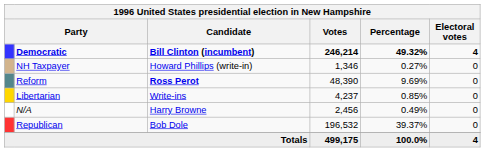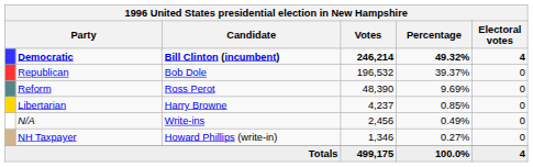 <table class="wikitable" style="font-size: 95%;">
 <tr>
 <th colspan="6">1996 United States presidential election in New Hampshire</th>
 </tr>
 <tr>
 <th colspan="2" style="width: 15em">Party</th>
 <th style="width: 17em">Candidate</th>
 <th style="width: 5em">Votes</th>
 <th style="width: 7em">Percentage</th>
 <th style="width: 5em">Electoral votes</th>
 </tr>
 <tr>
 <th style="background-color:#3333FF; width: 3px"></th>
 <td style="width: 130px"><strong><a href='#'>Democratic</a></strong></td>
 <td><strong><a href='#'>Bill Clinton</a> (<a href='#'>incumbent</a>)</strong></td>
 <td align="right"><strong>246,214</strong></td>
 <td align="right"><strong>49.32%</strong></td>
 <td align="right"><strong>4</strong></td>
 </tr>
 <tr>
-<th style="background-color:#D2B48C; width: 3px"></th>
-<td style="width: 130px"><a href='#'>NH Taxpayer</a></td>
-<td><a href='#'>Howard Phillips</a> (write-in)</td>
-<td align="right">1,346</td>
-<td align="right">0.27%</td>
+<th style="background-color:#FF3333; width: 3px"></th>
+<td style="width: 130px"><a href='#'>Republican</a></td>
+<td><a href='#'>Bob Dole</a></td>
+<td align="right">196,532</td>
+<td align="right">39.37%</td>
 <td align="right">0</td>
 </tr>
 <tr>
 <th style="background-color:#53868B; width: 3px"></th>
 <td style="width: 130px"><a href='#'>Reform</a></td>
-<td><strong><a href='#'>Ross Perot</a></strong></td>
+<td><a href='#'>Ross Perot</a></td>
 <td align="right">48,390</td>
 <td align="right">9.69%</td>
 <td align="right">0</td>
 </tr>
 <tr>
 <th style="background-color:#FFD700; width: 3px"></th>
 <td style="width: 130px"><a href='#'>Libertarian</a></td>
-<td><a href='#'>Write-ins</a></td>
+<td><a href='#'>Harry Browne</a></td>
 <td align="right">4,237</td>
 <td align="right">0.85%</td>
 <td align="right">0</td>
 </tr>
 <tr>
 <th style="background-color:#FFFFFF; width: 3px"></th>
 <td style="width: 130px"><em>N/A</em></td>
-<td><a href='#'>Harry Browne</a></td>
+<td><a href='#'>Write-ins</a></td>
 <td align="right">2,456</td>
 <td align="right">0.49%</td>
 <td align="right">0</td>
 </tr>
 <tr>
-<th style="background-color:#FF3333; width: 3px"></th>
-<td style="width: 130px"><a href='#'>Republican</a></td>
-<td><a href='#'>Bob Dole</a></td>
-<td align="right">196,532</td>
-<td align="right">39.37%</td>
+<th style="background-color:#D2B48C; width: 3px"></th>
+<td style="width: 130px"><a href='#'>NH Taxpayer</a></td>
+<td><a href='#'>Howard Phillips</a> (write-in)</td>
+<td align="right">1,346</td>
+<td align="right">0.27%</td>
 <td align="right">0</td>
 </tr>
 <tr>
 </tr>
 <tr bgcolor="#EEEEEE">
 <td colspan="3" align="right"><strong>Totals</strong></td>
 <td align="right"><strong>499,175</strong></td>
 <td align="right"><strong>100.0%</strong></td>
 <td align="right"><strong>4</strong></td>
 </tr>
 </table>
